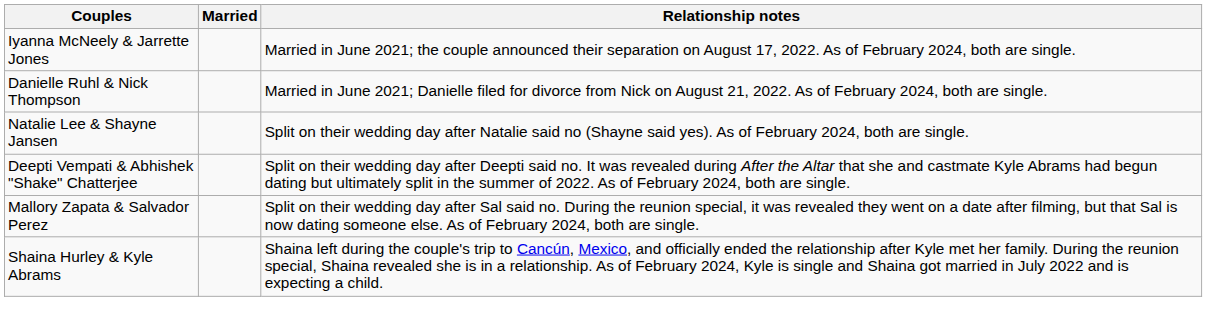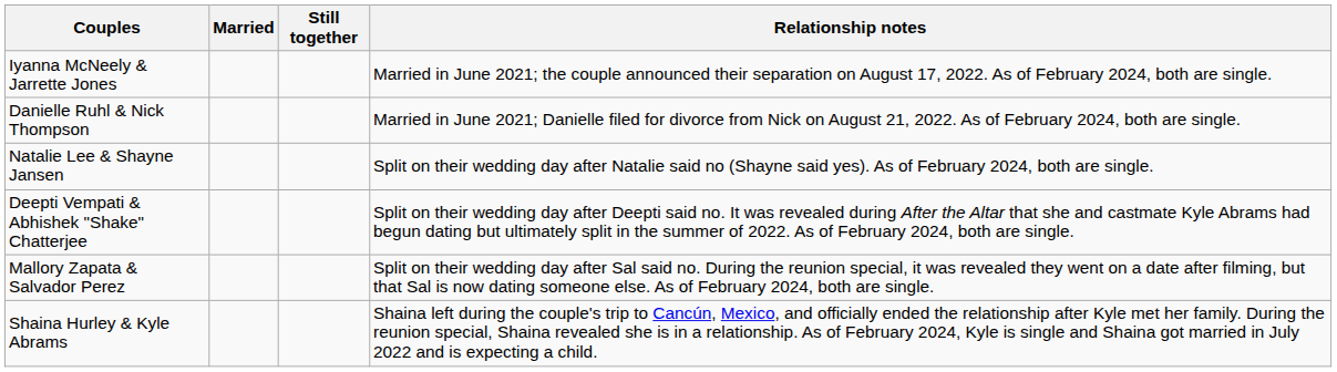 <table class="wikitable plainrowheaders" style="text-align: left;">
 <tr>
 <th scope="col">Couples</th>
 <th scope="col">Married</th>
+<th scope="col">Still together</th>
 <th scope="col">Relationship notes</th>
 </tr>
 <tr>
 <td>Iyanna McNeely & Jarrette Jones</td>
+<td></td>
 <td></td>
 <td>Married in June 2021; the couple announced their separation on August 17, 2022. As of February 2024, both are single.</td>
 </tr>
 <tr>
 <td>Danielle Ruhl & Nick Thompson</td>
 <td></td>
+<td></td>
 <td>Married in June 2021; Danielle filed for divorce from Nick on August 21, 2022. As of February 2024, both are single.</td>
 </tr>
 <tr>
 <td>Natalie Lee & Shayne Jansen</td>
+<td></td>
 <td></td>
 <td>Split on their wedding day after Natalie said no (Shayne said yes). As of February 2024, both are single.</td>
 </tr>
 <tr>
 <td>Deepti Vempati & Abhishek "Shake" Chatterjee</td>
 <td></td>
+<td></td>
 <td>Split on their wedding day after Deepti said no. It was revealed during <em>After the Altar</em> that she and castmate Kyle Abrams had begun dating but ultimately split in the summer of 2022. As of February 2024, both are single.</td>
 </tr>
 <tr>
 <td>Mallory Zapata & Salvador Perez</td>
+<td></td>
 <td></td>
 <td>Split on their wedding day after Sal said no. During the reunion special, it was revealed they went on a date after filming, but that Sal is now dating someone else. As of February 2024, both are single.</td>
 </tr>
 <tr>
 <td>Shaina Hurley & Kyle Abrams</td>
 <td></td>
+<td></td>
 <td>Shaina left during the couple's trip to <a href='#'>Cancún</a>, <a href='#'>Mexico</a>, and officially ended the relationship after Kyle met her family. During the reunion special, Shaina revealed she is in a relationship. As of February 2024, Kyle is single and Shaina got married in July 2022 and is expecting a child.</td>
 </tr>
 </table>
